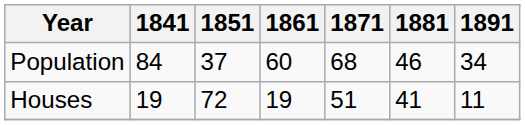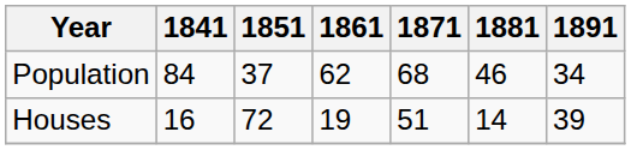 <table class="wikitable">
 <tr>
 <th>Year</th>
 <th>1841</th>
 <th>1851</th>
 <th>1861</th>
 <th>1871</th>
 <th>1881</th>
 <th>1891</th>
 </tr>
 <tr>
 <td>Population</td>
 <td>84</td>
 <td>37</td>
-<td>60</td>
+<td>62</td>
 <td>68</td>
 <td>46</td>
 <td>34</td>
 </tr>
 <tr>
 <td>Houses</td>
-<td>19</td>
+<td>16</td>
 <td>72</td>
 <td>19</td>
 <td>51</td>
-<td>41</td>
-<td>11</td>
+<td>14</td>
+<td>39</td>
 </tr>
 <tr>
 </tr>
 </table>
